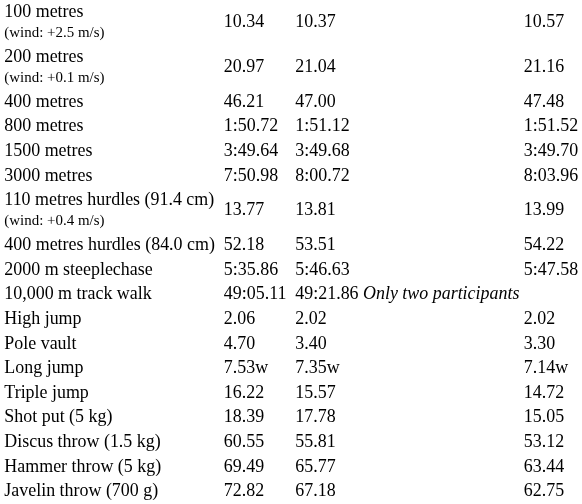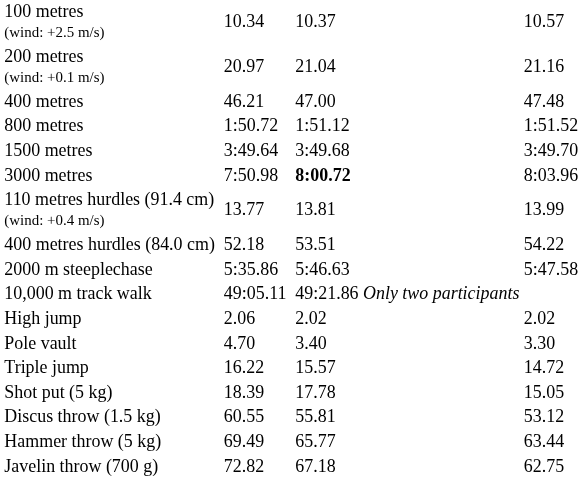 <table>
 <tr>
 <td>100 metres<br><small>(wind: +2.5 m/s)</small></td>
 <td></td>
 <td>10.34</td>
 <td></td>
 <td>10.37</td>
 <td></td>
 <td>10.57</td>
 </tr>
 <tr>
 <td>200 metres<br><small>(wind: +0.1 m/s)</small></td>
 <td></td>
 <td>20.97</td>
 <td></td>
 <td>21.04</td>
 <td></td>
 <td>21.16</td>
 </tr>
 <tr>
 <td>400 metres</td>
 <td></td>
 <td>46.21</td>
 <td></td>
 <td>47.00</td>
 <td></td>
 <td>47.48</td>
 </tr>
 <tr>
 <td>800 metres</td>
 <td></td>
 <td>1:50.72</td>
 <td></td>
 <td>1:51.12</td>
 <td></td>
 <td>1:51.52</td>
 </tr>
 <tr>
 <td>1500 metres</td>
 <td></td>
 <td>3:49.64</td>
 <td></td>
 <td>3:49.68</td>
 <td></td>
 <td>3:49.70</td>
 </tr>
 <tr>
 <td>3000 metres</td>
 <td></td>
 <td>7:50.98</td>
 <td></td>
-<td>8:00.72</td>
+<td><strong>8:00.72</strong></td>
 <td></td>
 <td>8:03.96</td>
 </tr>
 <tr>
 <td>110 metres hurdles (91.4 cm)<br><small>(wind: +0.4 m/s)</small></td>
 <td></td>
 <td>13.77</td>
 <td></td>
 <td>13.81</td>
 <td></td>
 <td>13.99</td>
 </tr>
 <tr>
 <td>400 metres hurdles (84.0 cm)</td>
 <td></td>
 <td>52.18</td>
 <td></td>
 <td>53.51</td>
 <td></td>
 <td>54.22</td>
 </tr>
 <tr>
 <td>2000 m steeplechase</td>
 <td></td>
 <td>5:35.86</td>
 <td></td>
 <td>5:46.63</td>
 <td></td>
 <td>5:47.58</td>
 </tr>
 <tr>
 <td>10,000 m track walk</td>
 <td></td>
 <td>49:05.11</td>
 <td></td>
 <td>49:21.86</td>
 <td><em>Only two participants</em></td>
 <td></td>
 </tr>
 <tr>
 <td>High jump</td>
 <td></td>
 <td>2.06</td>
 <td></td>
 <td>2.02</td>
 <td></td>
 <td>2.02</td>
 </tr>
 <tr>
 <td>Pole vault</td>
 <td></td>
 <td>4.70</td>
 <td></td>
 <td>3.40</td>
 <td></td>
 <td>3.30</td>
 </tr>
 <tr>
-<td>Long jump</td>
-<td></td>
-<td>7.53w</td>
-<td></td>
-<td>7.35w</td>
-<td></td>
-<td>7.14w</td>
-</tr>
-<tr>
 <td>Triple jump</td>
 <td></td>
 <td>16.22</td>
 <td></td>
 <td>15.57</td>
 <td></td>
 <td>14.72</td>
 </tr>
 <tr>
 <td>Shot put (5 kg)</td>
 <td></td>
 <td>18.39</td>
 <td></td>
 <td>17.78</td>
 <td></td>
 <td>15.05</td>
 </tr>
 <tr>
 <td>Discus throw (1.5 kg)</td>
 <td></td>
 <td>60.55</td>
 <td></td>
 <td>55.81</td>
 <td></td>
 <td>53.12</td>
 </tr>
 <tr>
 <td>Hammer throw (5 kg)</td>
 <td></td>
 <td>69.49</td>
 <td></td>
 <td>65.77</td>
 <td></td>
 <td>63.44</td>
 </tr>
 <tr>
 <td>Javelin throw (700 g)</td>
 <td></td>
 <td>72.82</td>
 <td></td>
 <td>67.18</td>
 <td></td>
 <td>62.75</td>
 </tr>
 </table>
